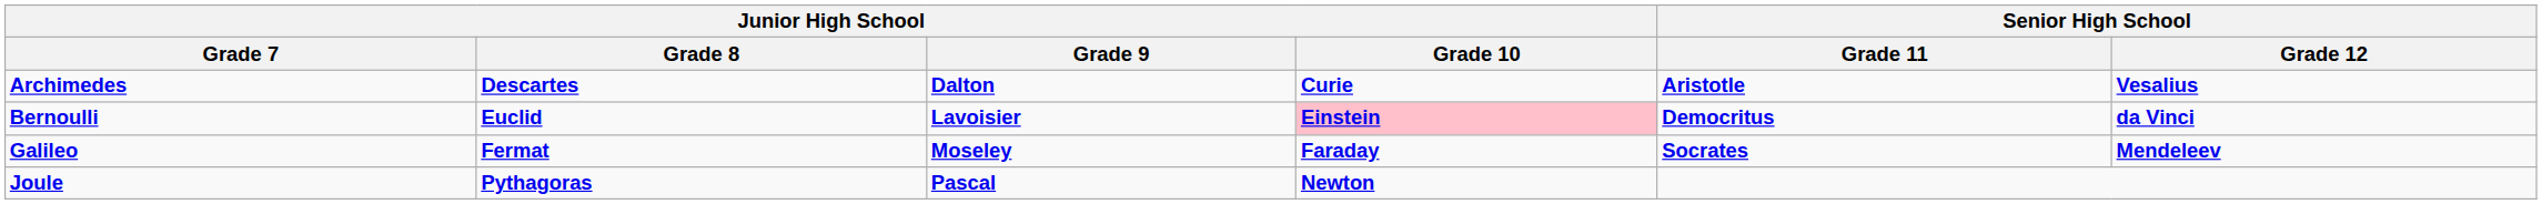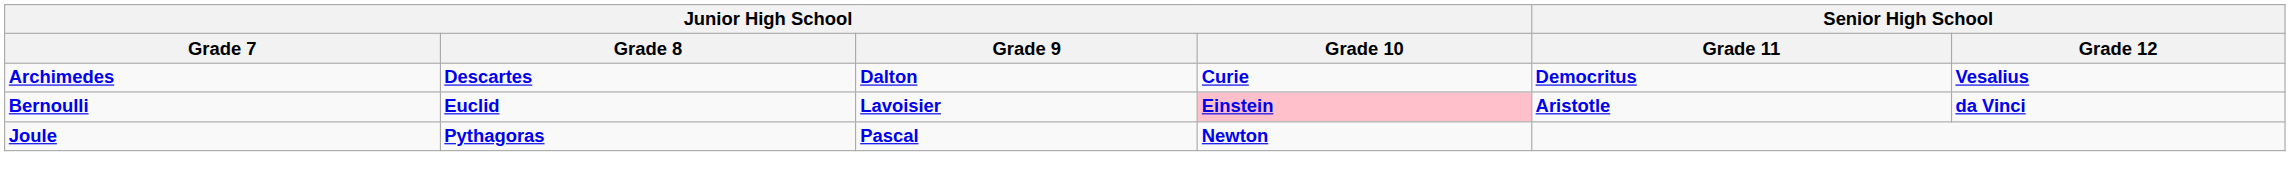 <table class="wikitable" style="width:100%;">
 <tr>
 <th colspan="4"><strong>Junior High School</strong></th>
 <th colspan="2"><strong>Senior High School</strong></th>
 </tr>
 <tr>
 <th>Grade 7</th>
 <th>Grade 8</th>
 <th>Grade 9</th>
 <th>Grade 10</th>
 <th>Grade 11</th>
 <th>Grade 12</th>
 </tr>
 <tr>
 <td><strong><a href='#'>Archimedes</a></strong></td>
 <td><strong><a href='#'>Descartes</a></strong></td>
 <td><strong><a href='#'>Dalton</a></strong></td>
 <td><strong><a href='#'>Curie</a></strong></td>
-<td><strong><a href='#'>Aristotle</a></strong></td>
+<td><strong><a href='#'>Democritus</a></strong></td>
 <td><strong><a href='#'>Vesalius</a></strong></td>
 </tr>
 <tr>
 <td><strong><a href='#'>Bernoulli</a></strong></td>
 <td><strong><a href='#'>Euclid</a></strong></td>
 <td><strong><a href='#'>Lavoisier</a></strong></td>
 <td style="background: pink;"><strong><a href='#'>Einstein</a></strong></td>
-<td><strong><a href='#'>Democritus</a></strong></td>
+<td><strong><a href='#'>Aristotle</a></strong></td>
 <td><strong><a href='#'>da Vinci</a></strong></td>
-</tr>
-<tr>
-<td><strong><a href='#'>Galileo</a></strong></td>
-<td><strong><a href='#'>Fermat</a></strong></td>
-<td><strong><a href='#'>Moseley</a></strong></td>
-<td><strong><a href='#'>Faraday</a></strong></td>
-<td><strong><a href='#'>Socrates</a></strong></td>
-<td><strong><a href='#'>Mendeleev</a></strong></td>
 </tr>
 <tr>
 <td><strong><a href='#'>Joule</a></strong></td>
 <td><strong><a href='#'>Pythagoras</a></strong></td>
 <td><strong><a href='#'>Pascal</a></strong></td>
 <td><strong><a href='#'>Newton</a></strong></td>
 <td colspan="2"></td>
 </tr>
 </table>
